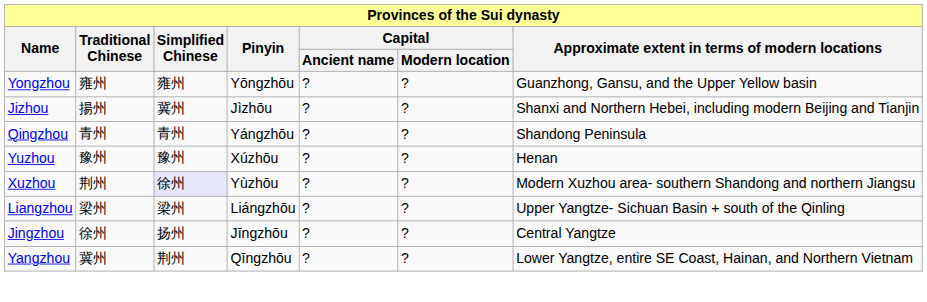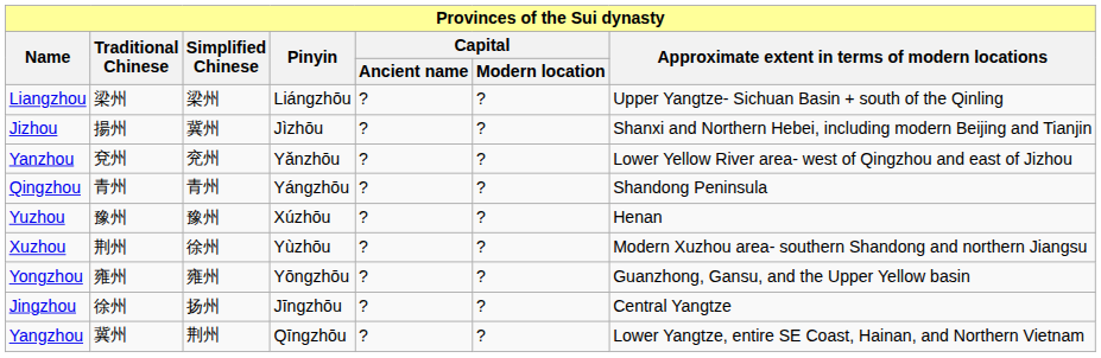 <table class="wikitable collapsible collapsed">
 <tr>
 <th colspan="7" style="background: #ffff99;"><strong>Provinces of the Sui dynasty</strong></th>
 </tr>
 <tr bgcolor=cccccc>
 <th rowspan="2">Name</th>
 <th rowspan="2">Traditional<br>Chinese</th>
 <th rowspan="2">Simplified<br>Chinese</th>
 <th rowspan="2">Pinyin</th>
 <th colspan="2">Capital</th>
 <th rowspan="2">Approximate extent in terms of modern locations</th>
 </tr>
 <tr bgcolor=cccccc>
 <th>Ancient name</th>
 <th>Modern location</th>
 </tr>
 <tr>
-<td><a href='#'>Yongzhou</a></td>
-<td>雍州</td>
-<td>雍州</td>
-<td>Yōngzhōu</td>
+<td><a href='#'>Liangzhou</a></td>
+<td>梁州</td>
+<td>梁州</td>
+<td>Liángzhōu</td>
 <td>?</td>
 <td>?</td>
-<td>Guanzhong, Gansu, and the Upper Yellow basin</td>
+<td>Upper Yangtze- Sichuan Basin + south of the Qinling</td>
 </tr>
 <tr>
 <td><a href='#'>Jizhou</a></td>
 <td>揚州</td>
 <td>冀州</td>
 <td>Jìzhōu</td>
 <td>?</td>
 <td>?</td>
 <td>Shanxi and Northern Hebei, including modern Beijing and Tianjin</td>
+</tr>
+<tr>
+<td><a href='#'>Yanzhou</a></td>
+<td>兗州</td>
+<td>兖州</td>
+<td>Yǎnzhōu</td>
+<td>?</td>
+<td>?</td>
+<td>Lower Yellow River area- west of Qingzhou and east of Jizhou</td>
 </tr>
 <tr>
 <td><a href='#'>Qingzhou</a></td>
 <td>青州</td>
 <td>青州</td>
 <td>Yángzhōu</td>
 <td>?</td>
 <td>?</td>
 <td>Shandong Peninsula</td>
 </tr>
 <tr>
 <td><a href='#'>Yuzhou</a></td>
 <td>豫州</td>
 <td>豫州</td>
 <td>Xúzhōu</td>
 <td>?</td>
 <td>?</td>
 <td>Henan</td>
 </tr>
 <tr>
 <td><a href='#'>Xuzhou</a></td>
 <td>荆州</td>
-<td style="background: lavender;">徐州</td>
+<td>徐州</td>
 <td>Yùzhōu</td>
 <td>?</td>
 <td>?</td>
 <td>Modern Xuzhou area- southern Shandong and northern Jiangsu</td>
 </tr>
 <tr>
-<td><a href='#'>Liangzhou</a></td>
-<td>梁州</td>
-<td>梁州</td>
-<td>Liángzhōu</td>
+<td><a href='#'>Yongzhou</a></td>
+<td>雍州</td>
+<td>雍州</td>
+<td>Yōngzhōu</td>
 <td>?</td>
 <td>?</td>
-<td>Upper Yangtze- Sichuan Basin + south of the Qinling</td>
+<td>Guanzhong, Gansu, and the Upper Yellow basin</td>
 </tr>
 <tr>
 <td><a href='#'>Jingzhou</a></td>
 <td>徐州</td>
 <td>扬州</td>
 <td>Jīngzhōu</td>
 <td>?</td>
 <td>?</td>
 <td>Central Yangtze</td>
 </tr>
 <tr>
 <td><a href='#'>Yangzhou</a></td>
 <td>冀州</td>
 <td>荆州</td>
 <td>Qīngzhōu</td>
 <td>?</td>
 <td>?</td>
 <td>Lower Yangtze, entire SE Coast, Hainan, and Northern Vietnam</td>
 </tr>
 </table>
